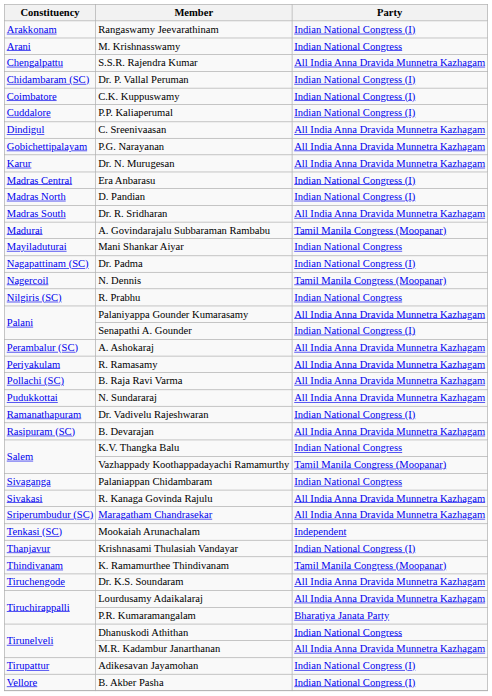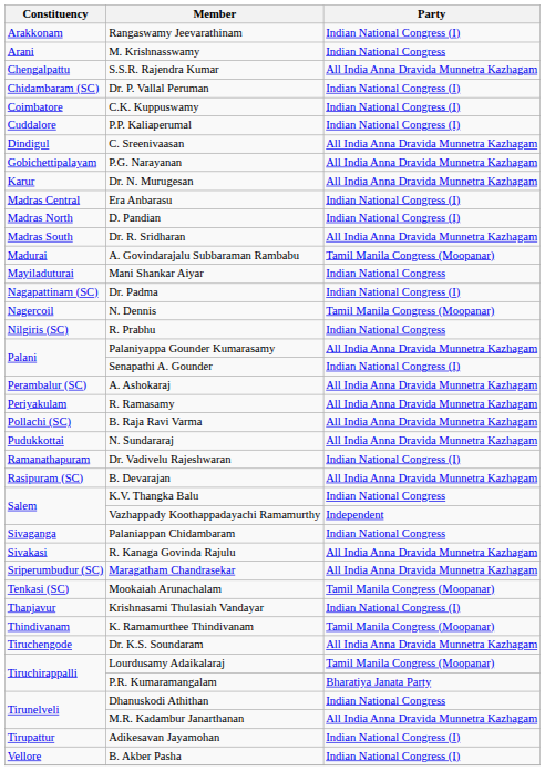 <table class="wikitable sortable">
 <tr>
 <th>Constituency</th>
 <th>Member</th>
 <th>Party</th>
 </tr>
 <tr>
 <td><a href='#'>Arakkonam</a></td>
 <td>Rangaswamy Jeevarathinam</td>
 <td><a href='#'>Indian National Congress (I)</a></td>
 </tr>
 <tr>
 <td><a href='#'>Arani</a></td>
 <td>M. Krishnasswamy</td>
 <td><a href='#'>Indian National Congress</a></td>
 </tr>
 <tr>
 <td><a href='#'>Chengalpattu</a></td>
 <td>S.S.R. Rajendra Kumar</td>
 <td><a href='#'>All India Anna Dravida Munnetra Kazhagam</a></td>
 </tr>
 <tr>
 <td><a href='#'>Chidambaram (SC)</a></td>
 <td>Dr. P. Vallal Peruman</td>
 <td><a href='#'>Indian National Congress (I)</a></td>
 </tr>
 <tr>
 <td><a href='#'>Coimbatore</a></td>
 <td>C.K. Kuppuswamy</td>
 <td><a href='#'>Indian National Congress (I)</a></td>
 </tr>
 <tr>
 <td><a href='#'>Cuddalore</a></td>
 <td>P.P. Kaliaperumal</td>
 <td><a href='#'>Indian National Congress (I)</a></td>
 </tr>
 <tr>
 <td><a href='#'>Dindigul</a></td>
 <td>C. Sreenivaasan</td>
 <td><a href='#'>All India Anna Dravida Munnetra Kazhagam</a></td>
 </tr>
 <tr>
 <td><a href='#'>Gobichettipalayam</a></td>
 <td>P.G. Narayanan</td>
 <td><a href='#'>All India Anna Dravida Munnetra Kazhagam</a></td>
 </tr>
 <tr>
 <td><a href='#'>Karur</a></td>
 <td>Dr. N. Murugesan</td>
 <td><a href='#'>All India Anna Dravida Munnetra Kazhagam</a></td>
 </tr>
 <tr>
 <td><a href='#'>Madras Central</a></td>
 <td>Era Anbarasu</td>
 <td><a href='#'>Indian National Congress (I)</a></td>
 </tr>
 <tr>
 <td><a href='#'>Madras North</a></td>
 <td>D. Pandian</td>
 <td><a href='#'>Indian National Congress (I)</a></td>
 </tr>
 <tr>
 <td><a href='#'>Madras South</a></td>
 <td>Dr. R. Sridharan</td>
 <td><a href='#'>All India Anna Dravida Munnetra Kazhagam</a></td>
 </tr>
 <tr>
 <td><a href='#'>Madurai</a></td>
 <td>A. Govindarajalu Subbaraman Rambabu</td>
 <td><a href='#'>Tamil Manila Congress (Moopanar)</a></td>
 </tr>
 <tr>
 <td><a href='#'>Mayiladuturai</a></td>
 <td>Mani Shankar Aiyar</td>
 <td><a href='#'>Indian National Congress</a></td>
 </tr>
 <tr>
 <td><a href='#'>Nagapattinam (SC)</a></td>
 <td>Dr. Padma</td>
 <td><a href='#'>Indian National Congress (I)</a></td>
 </tr>
 <tr>
 <td><a href='#'>Nagercoil</a></td>
 <td>N. Dennis</td>
 <td><a href='#'>Tamil Manila Congress (Moopanar)</a></td>
 </tr>
 <tr>
 <td><a href='#'>Nilgiris (SC)</a></td>
 <td>R. Prabhu</td>
 <td><a href='#'>Indian National Congress</a></td>
 </tr>
 <tr>
 <td rowspan=2><a href='#'>Palani</a></td>
 <td>Palaniyappa Gounder Kumarasamy</td>
 <td><a href='#'>All India Anna Dravida Munnetra Kazhagam</a></td>
 </tr>
 <tr>
 <td>Senapathi A. Gounder</td>
 <td><a href='#'>Indian National Congress (I)</a></td>
 </tr>
 <tr>
 <td><a href='#'>Perambalur (SC)</a></td>
 <td>A. Ashokaraj</td>
 <td><a href='#'>All India Anna Dravida Munnetra Kazhagam</a></td>
 </tr>
 <tr>
 <td><a href='#'>Periyakulam</a></td>
 <td>R. Ramasamy</td>
 <td><a href='#'>All India Anna Dravida Munnetra Kazhagam</a></td>
 </tr>
 <tr>
 <td><a href='#'>Pollachi (SC)</a></td>
 <td>B. Raja Ravi Varma</td>
 <td><a href='#'>All India Anna Dravida Munnetra Kazhagam</a></td>
 </tr>
 <tr>
 <td><a href='#'>Pudukkottai</a></td>
 <td>N. Sundararaj</td>
 <td><a href='#'>All India Anna Dravida Munnetra Kazhagam</a></td>
 </tr>
 <tr>
 <td><a href='#'>Ramanathapuram</a></td>
 <td>Dr. Vadivelu Rajeshwaran</td>
 <td><a href='#'>Indian National Congress (I)</a></td>
 </tr>
 <tr>
 <td><a href='#'>Rasipuram (SC)</a></td>
 <td>B. Devarajan</td>
 <td><a href='#'>All India Anna Dravida Munnetra Kazhagam</a></td>
 </tr>
 <tr>
 <td rowspan=2><a href='#'>Salem</a></td>
 <td>K.V. Thangka Balu</td>
 <td><a href='#'>Indian National Congress</a></td>
 </tr>
 <tr>
 <td>Vazhappady Koothappadayachi Ramamurthy</td>
-<td><a href='#'>Tamil Manila Congress (Moopanar)</a></td>
+<td><a href='#'>Independent</a></td>
 </tr>
 <tr>
 <td><a href='#'>Sivaganga</a></td>
 <td>Palaniappan Chidambaram</td>
 <td><a href='#'>Indian National Congress</a></td>
 </tr>
 <tr>
 <td><a href='#'>Sivakasi</a></td>
 <td>R. Kanaga Govinda Rajulu</td>
 <td><a href='#'>All India Anna Dravida Munnetra Kazhagam</a></td>
 </tr>
 <tr>
 <td><a href='#'>Sriperumbudur (SC)</a></td>
 <td><a href='#'>Maragatham Chandrasekar</a></td>
 <td><a href='#'>All India Anna Dravida Munnetra Kazhagam</a></td>
 </tr>
 <tr>
 <td><a href='#'>Tenkasi (SC)</a></td>
 <td>Mookaiah Arunachalam</td>
-<td><a href='#'>Independent</a></td>
+<td><a href='#'>Tamil Manila Congress (Moopanar)</a></td>
 </tr>
 <tr>
 <td><a href='#'>Thanjavur</a></td>
 <td>Krishnasami Thulasiah Vandayar</td>
 <td><a href='#'>Indian National Congress (I)</a></td>
 </tr>
 <tr>
 <td><a href='#'>Thindivanam</a></td>
 <td>K. Ramamurthee Thindivanam</td>
 <td><a href='#'>Tamil Manila Congress (Moopanar)</a></td>
 </tr>
 <tr>
 <td><a href='#'>Tiruchengode</a></td>
 <td>Dr. K.S. Soundaram</td>
 <td><a href='#'>All India Anna Dravida Munnetra Kazhagam</a></td>
 </tr>
 <tr>
 <td rowspan=2><a href='#'>Tiruchirappalli</a></td>
 <td>Lourdusamy Adaikalaraj</td>
-<td><a href='#'>All India Anna Dravida Munnetra Kazhagam</a></td>
+<td><a href='#'>Tamil Manila Congress (Moopanar)</a></td>
 </tr>
 <tr>
 <td>P.R. Kumaramangalam</td>
 <td><a href='#'>Bharatiya Janata Party</a></td>
 </tr>
 <tr>
 <td rowspan=2><a href='#'>Tirunelveli</a></td>
 <td>Dhanuskodi Athithan</td>
 <td><a href='#'>Indian National Congress</a></td>
 </tr>
 <tr>
 <td>M.R. Kadambur Janarthanan</td>
 <td><a href='#'>All India Anna Dravida Munnetra Kazhagam</a></td>
 </tr>
 <tr>
 <td><a href='#'>Tirupattur</a></td>
 <td>Adikesavan Jayamohan</td>
 <td><a href='#'>Indian National Congress (I)</a></td>
 </tr>
 <tr>
 <td><a href='#'>Vellore</a></td>
 <td>B. Akber Pasha</td>
 <td><a href='#'>Indian National Congress (I)</a></td>
 </tr>
 <tr>
 </tr>
 </table>
